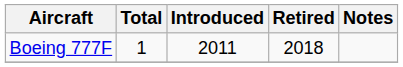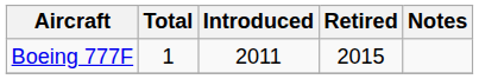 <table class="wikitable" style="margin:0.5em auto; text-align:center">
 <tr>
 <th>Aircraft</th>
 <th>Total</th>
 <th>Introduced</th>
 <th>Retired</th>
 <th>Notes</th>
 </tr>
 <tr>
 <td><a href='#'>Boeing 777F</a></td>
 <td>1</td>
 <td>2011</td>
-<td>2018</td>
+<td>2015</td>
 <td></td>
 </tr>
 <tr>
 </tr>
 </table>
